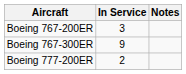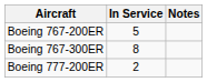 <table class="wikitable">
 <tr>
 <th>Aircraft</th>
 <th>In Service</th>
 <th>Notes</th>
 </tr>
 <tr>
 <td>Boeing 767-200ER</td>
-<td align="center">3</td>
+<td align="center">5</td>
 <td></td>
 </tr>
 <tr>
 <td>Boeing 767-300ER</td>
-<td align="center">9</td>
+<td align="center">8</td>
 <td></td>
 </tr>
 <tr>
 <td>Boeing 777-200ER</td>
 <td align="center">2</td>
 <td></td>
 </tr>
 </table>
